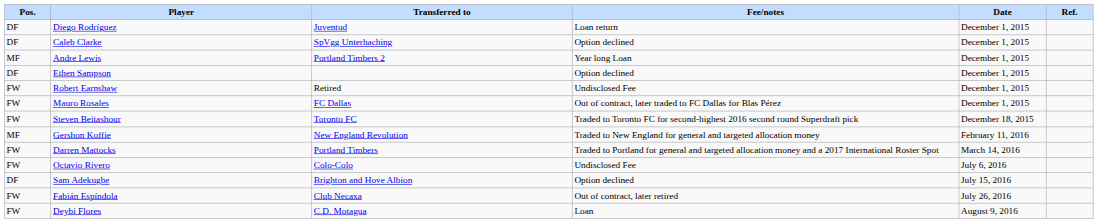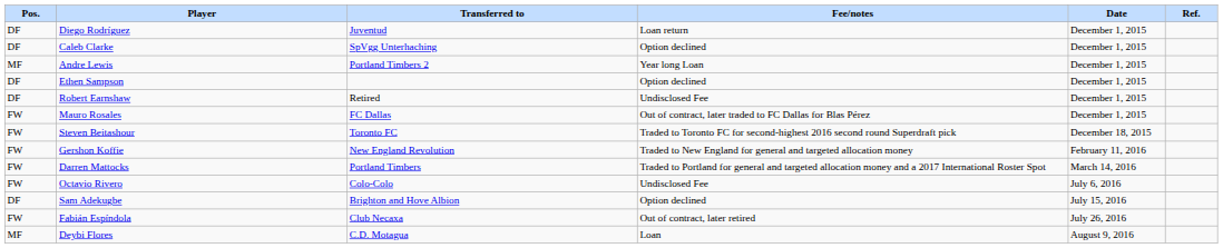 <table class="wikitable sortable" style="width:90%; text-align:center; font-size:95%; text-align:left;">
 <tr>
 <th style="background:#c2ddff; width:30px;"><strong>Pos.</strong></th>
 <th style="background:#c2ddff; width:200px;"><strong>Player</strong></th>
 <th style="background:#c2ddff; width:200px;"><strong>Transferred to</strong></th>
 <th style="background:#c2ddff; width:300px;"><strong>Fee/notes</strong></th>
 <th style="background:#c2ddff; width:30px;"><strong>Date</strong></th>
 <th style="background:#c2ddff; width:30px;"><strong>Ref.</strong></th>
 </tr>
 <tr>
 <td>DF</td>
 <td> <a href='#'>Diego Rodríguez</a></td>
 <td> <a href='#'>Juventud</a></td>
 <td>Loan return</td>
 <td>December 1, 2015</td>
 <td></td>
 </tr>
 <tr>
 <td>DF</td>
 <td> <a href='#'>Caleb Clarke</a></td>
 <td> <a href='#'>SpVgg Unterhaching</a></td>
 <td>Option declined</td>
 <td>December 1, 2015</td>
 <td></td>
 </tr>
 <tr>
 <td>MF</td>
 <td> <a href='#'>Andre Lewis</a></td>
 <td> <a href='#'>Portland Timbers 2</a></td>
 <td>Year long Loan</td>
 <td>December 1, 2015</td>
 <td></td>
 </tr>
 <tr>
 <td>DF</td>
 <td> <a href='#'>Ethen Sampson</a></td>
 <td></td>
 <td>Option declined</td>
 <td>December 1, 2015</td>
 <td></td>
 </tr>
 <tr>
-<td>FW</td>
+<td>DF</td>
 <td> <a href='#'>Robert Earnshaw</a></td>
 <td>Retired</td>
 <td>Undisclosed Fee</td>
 <td>December 1, 2015</td>
 <td></td>
 </tr>
 <tr>
 <td>FW</td>
 <td> <a href='#'>Mauro Rosales</a></td>
 <td> <a href='#'>FC Dallas</a></td>
 <td>Out of contract, later traded to FC Dallas for Blas Pérez</td>
 <td>December 1, 2015</td>
 <td></td>
 </tr>
 <tr>
 <td>FW</td>
 <td> <a href='#'>Steven Beitashour</a></td>
 <td> <a href='#'>Toronto FC</a></td>
 <td>Traded to Toronto FC for second-highest 2016 second round Superdraft pick</td>
 <td>December 18, 2015</td>
 <td></td>
 </tr>
 <tr>
-<td>MF</td>
+<td>FW</td>
 <td> <a href='#'>Gershon Koffie</a></td>
 <td> <a href='#'>New England Revolution</a></td>
 <td>Traded to New England for general and targeted allocation money</td>
 <td>February 11, 2016</td>
 <td></td>
 </tr>
 <tr>
 <td>FW</td>
 <td> <a href='#'>Darren Mattocks</a></td>
 <td> <a href='#'>Portland Timbers</a></td>
 <td>Traded to Portland for general and targeted allocation money and a 2017 International Roster Spot</td>
 <td>March 14, 2016</td>
 <td></td>
 </tr>
 <tr>
 <td>FW</td>
 <td> <a href='#'>Octavio Rivero</a></td>
 <td> <a href='#'>Colo-Colo</a></td>
 <td>Undisclosed Fee</td>
 <td>July 6, 2016</td>
 <td></td>
 </tr>
 <tr>
 <td>DF</td>
 <td> <a href='#'>Sam Adekugbe</a></td>
 <td> <a href='#'>Brighton and Hove Albion</a></td>
 <td>Option declined</td>
 <td>July 15, 2016</td>
 <td></td>
 </tr>
 <tr>
 <td>FW</td>
 <td> <a href='#'>Fabián Espíndola</a></td>
 <td> <a href='#'>Club Necaxa</a></td>
 <td>Out of contract, later retired</td>
 <td>July 26, 2016</td>
 <td></td>
 </tr>
 <tr>
-<td>FW</td>
+<td>MF</td>
 <td> <a href='#'>Deybi Flores</a></td>
 <td> <a href='#'>C.D. Motagua</a></td>
 <td>Loan</td>
 <td>August 9, 2016</td>
 <td></td>
 </tr>
 </table>
